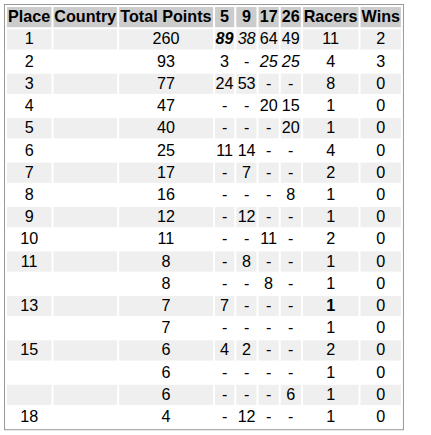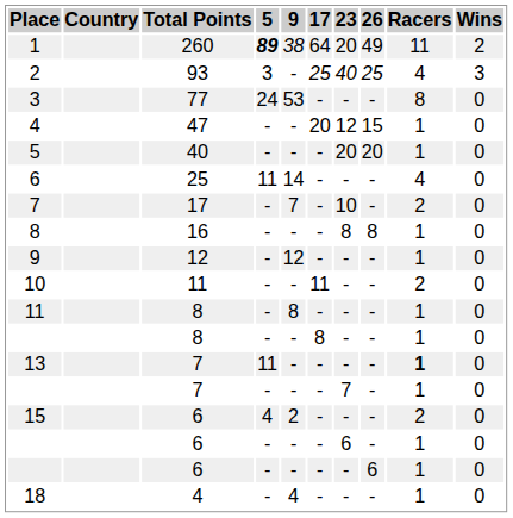 <table border="0" style="border: 1px solid #999; background-color:#FFFFFF; text-align:center">
 <tr align="center" bgcolor="#CCCCCC">
 <th>Place</th>
 <th>Country</th>
 <th>Total Points</th>
 <th>5</th>
 <th>9</th>
 <th>17</th>
+<th>23</th>
 <th>26</th>
 <th>Racers</th>
 <th>Wins</th>
 </tr>
 <tr bgcolor="#EFEFEF">
 <td>1</td>
 <td align="left"></td>
 <td>260</td>
 <td><strong><em>89</em></strong></td>
 <td><em>38</em></td>
 <td>64</td>
+<td>20</td>
 <td>49</td>
 <td>11</td>
 <td>2</td>
 </tr>
 <tr>
 <td>2</td>
 <td align="left"></td>
 <td>93</td>
 <td>3</td>
 <td>-</td>
 <td><em>25</em></td>
+<td><em>40</em></td>
 <td><em>25</em></td>
 <td>4</td>
 <td>3</td>
 </tr>
 <tr bgcolor="#EFEFEF">
 <td>3</td>
 <td align="left"></td>
 <td>77</td>
 <td>24</td>
 <td>53</td>
 <td>-</td>
 <td>-</td>
+<td>-</td>
 <td>8</td>
 <td>0</td>
 </tr>
 <tr>
 <td>4</td>
 <td align="left"></td>
 <td>47</td>
 <td>-</td>
 <td>-</td>
 <td>20</td>
+<td>12</td>
 <td>15</td>
 <td>1</td>
 <td>0</td>
 </tr>
 <tr bgcolor="#EFEFEF">
 <td>5</td>
 <td align="left"></td>
 <td>40</td>
 <td>-</td>
 <td>-</td>
 <td>-</td>
 <td>20</td>
+<td>20</td>
 <td>1</td>
 <td>0</td>
 </tr>
 <tr>
 <td>6</td>
 <td align="left"></td>
 <td>25</td>
 <td>11</td>
 <td>14</td>
+<td>-</td>
 <td>-</td>
 <td>-</td>
 <td>4</td>
 <td>0</td>
 </tr>
 <tr bgcolor="#EFEFEF">
 <td>7</td>
 <td align="left"></td>
 <td>17</td>
 <td>-</td>
 <td>7</td>
 <td>-</td>
+<td>10</td>
 <td>-</td>
 <td>2</td>
 <td>0</td>
 </tr>
 <tr>
 <td>8</td>
 <td align="left"></td>
 <td>16</td>
 <td>-</td>
 <td>-</td>
 <td>-</td>
 <td>8</td>
+<td>8</td>
 <td>1</td>
 <td>0</td>
 </tr>
 <tr bgcolor="#EFEFEF">
 <td>9</td>
 <td align="left"></td>
 <td>12</td>
 <td>-</td>
 <td>12</td>
+<td>-</td>
 <td>-</td>
 <td>-</td>
 <td>1</td>
 <td>0</td>
 </tr>
 <tr>
 <td>10</td>
 <td align="left"></td>
 <td>11</td>
 <td>-</td>
 <td>-</td>
 <td>11</td>
 <td>-</td>
+<td>-</td>
 <td>2</td>
 <td>0</td>
 </tr>
 <tr bgcolor="#EFEFEF">
 <td>11</td>
 <td align="left"></td>
 <td>8</td>
 <td>-</td>
 <td>8</td>
+<td>-</td>
 <td>-</td>
 <td>-</td>
 <td>1</td>
 <td>0</td>
 </tr>
 <tr>
 <td></td>
 <td align="left"></td>
 <td>8</td>
 <td>-</td>
 <td>-</td>
 <td>8</td>
 <td>-</td>
+<td>-</td>
 <td>1</td>
 <td>0</td>
 </tr>
 <tr bgcolor="#EFEFEF">
 <td>13</td>
 <td align="left"></td>
 <td>7</td>
-<td>7</td>
+<td>11</td>
+<td>-</td>
 <td>-</td>
 <td>-</td>
 <td>-</td>
 <td><strong>1</strong></td>
 <td>0</td>
 </tr>
 <tr>
 <td></td>
 <td align="left"></td>
 <td>7</td>
 <td>-</td>
 <td>-</td>
 <td>-</td>
+<td>7</td>
 <td>-</td>
 <td>1</td>
 <td>0</td>
 </tr>
 <tr bgcolor="#EFEFEF">
 <td>15</td>
 <td align="left"></td>
 <td>6</td>
 <td>4</td>
 <td>2</td>
 <td>-</td>
 <td>-</td>
+<td>-</td>
 <td>2</td>
 <td>0</td>
 </tr>
 <tr>
 <td></td>
 <td align="left"></td>
 <td>6</td>
 <td>-</td>
 <td>-</td>
 <td>-</td>
+<td>6</td>
 <td>-</td>
 <td>1</td>
 <td>0</td>
 </tr>
 <tr bgcolor="#EFEFEF">
 <td></td>
 <td align="left"></td>
 <td>6</td>
+<td>-</td>
 <td>-</td>
 <td>-</td>
 <td>-</td>
 <td>6</td>
 <td>1</td>
 <td>0</td>
 </tr>
 <tr>
 <td>18</td>
 <td align="left"></td>
 <td>4</td>
 <td>-</td>
-<td>12</td>
+<td>4</td>
+<td>-</td>
 <td>-</td>
 <td>-</td>
 <td>1</td>
 <td>0</td>
 </tr>
 </table>
